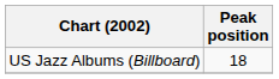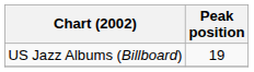 <table class=wikitable>
 <tr>
 <th>Chart (2002)</th>
 <th>Peak<br>position</th>
 </tr>
 <tr>
 <td>US Jazz Albums (<em>Billboard</em>)</td>
-<td align=center>18</td>
+<td align=center>19</td>
 </tr>
 <tr>
 </tr>
 </table>
